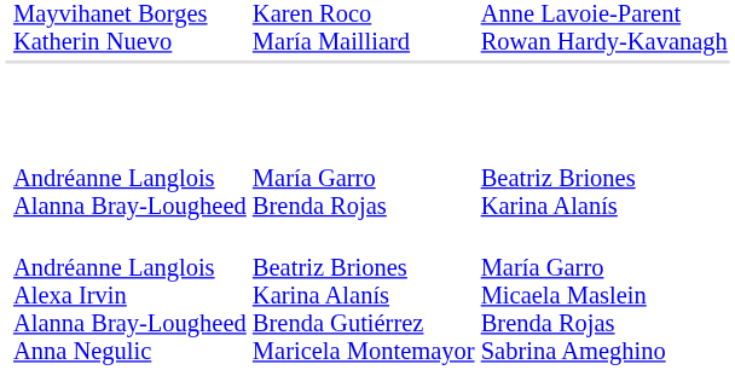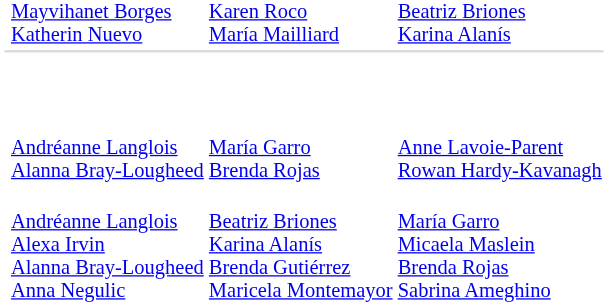 <table>
 <tr>
 <td><br></td>
 <td></td>
 <td></td>
 <td></td>
 </tr>
 <tr valign="top">
 <td><br></td>
 <td><br><a href='#'>Mayvihanet Borges</a><br><a href='#'>Katherin Nuevo</a></td>
 <td><br><a href='#'>Karen Roco</a><br><a href='#'>María Mailliard</a></td>
-<td><br><a href='#'>Anne Lavoie-Parent</a><br><a href='#'>Rowan Hardy-Kavanagh</a></td>
+<td><br><a href='#'>Beatriz Briones</a><br><a href='#'>Karina Alanís</a></td>
 </tr>
 <tr bgcolor=#DDDDDD>
 <td colspan=7></td>
 </tr>
 <tr>
 <td><br></td>
 <td></td>
 <td></td>
 <td></td>
 </tr>
 <tr>
 <td><br></td>
 <td></td>
 <td></td>
 <td></td>
 </tr>
 <tr valign="top">
 <td><br></td>
 <td><br><a href='#'>Andréanne Langlois</a><br><a href='#'>Alanna Bray-Lougheed</a></td>
 <td><br><a href='#'>María Garro</a><br><a href='#'>Brenda Rojas</a></td>
-<td><br><a href='#'>Beatriz Briones</a><br><a href='#'>Karina Alanís</a></td>
+<td><br><a href='#'>Anne Lavoie-Parent</a><br><a href='#'>Rowan Hardy-Kavanagh</a></td>
 </tr>
 <tr valign="top">
 <td><br></td>
 <td><br><a href='#'>Andréanne Langlois</a><br><a href='#'>Alexa Irvin</a><br><a href='#'>Alanna Bray-Lougheed</a><br><a href='#'>Anna Negulic</a></td>
 <td><br><a href='#'>Beatriz Briones</a><br><a href='#'>Karina Alanís</a><br><a href='#'>Brenda Gutiérrez</a><br><a href='#'>Maricela Montemayor</a></td>
 <td><br><a href='#'>María Garro</a><br><a href='#'>Micaela Maslein</a><br><a href='#'>Brenda Rojas</a><br><a href='#'>Sabrina Ameghino</a></td>
 </tr>
 </table>
